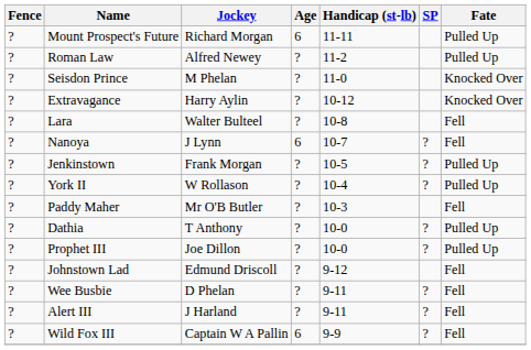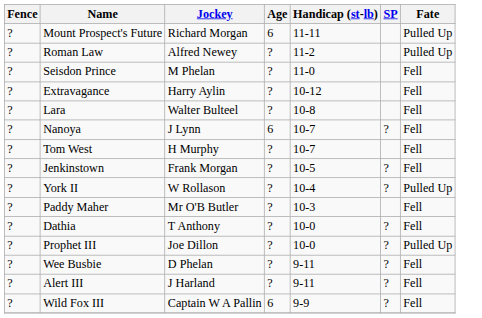 <table class="wikitable sortable">
 <tr>
 <th>Fence</th>
 <th>Name</th>
 <th><a href='#'>Jockey</a></th>
 <th>Age</th>
 <th>Handicap (<a href='#'>st</a>-<a href='#'>lb</a>)</th>
 <th><a href='#'>SP</a></th>
 <th>Fate</th>
 </tr>
 <tr>
 <td>?</td>
 <td>Mount Prospect's Future</td>
 <td>Richard Morgan</td>
 <td>6</td>
 <td>11-11</td>
 <td></td>
 <td>Pulled Up</td>
 </tr>
 <tr>
 <td>?</td>
 <td>Roman Law</td>
 <td>Alfred Newey</td>
 <td>?</td>
 <td>11-2</td>
 <td></td>
 <td>Pulled Up</td>
 </tr>
 <tr>
 <td>?</td>
 <td>Seisdon Prince</td>
 <td>M Phelan</td>
 <td>?</td>
 <td>11-0</td>
 <td></td>
-<td>Knocked Over</td>
+<td>Fell</td>
 </tr>
 <tr>
 <td>?</td>
 <td>Extravagance</td>
 <td>Harry Aylin</td>
 <td>?</td>
 <td>10-12</td>
 <td></td>
-<td>Knocked Over</td>
+<td>Fell</td>
 </tr>
 <tr>
 <td>?</td>
 <td>Lara</td>
 <td>Walter Bulteel</td>
 <td>?</td>
 <td>10-8</td>
 <td></td>
 <td>Fell</td>
 </tr>
 <tr>
 <td>?</td>
 <td>Nanoya</td>
 <td>J Lynn</td>
 <td>6</td>
 <td>10-7</td>
 <td>?</td>
 <td>Fell</td>
 </tr>
 <tr>
 <td>?</td>
+<td>Tom West</td>
+<td>H Murphy</td>
+<td>?</td>
+<td>10-7</td>
+<td></td>
+<td>Fell</td>
+</tr>
+<tr>
+<td>?</td>
 <td>Jenkinstown</td>
 <td>Frank Morgan</td>
 <td>?</td>
 <td>10-5</td>
 <td>?</td>
-<td>Pulled Up</td>
+<td>Fell</td>
 </tr>
 <tr>
 <td>?</td>
 <td>York II</td>
 <td>W Rollason</td>
 <td>?</td>
 <td>10-4</td>
 <td>?</td>
 <td>Pulled Up</td>
 </tr>
 <tr>
 <td>?</td>
 <td>Paddy Maher</td>
 <td>Mr O'B Butler</td>
 <td>?</td>
 <td>10-3</td>
 <td></td>
 <td>Fell</td>
 </tr>
 <tr>
 <td>?</td>
 <td>Dathia</td>
 <td>T Anthony</td>
 <td>?</td>
 <td>10-0</td>
 <td>?</td>
-<td>Pulled Up</td>
+<td>Fell</td>
 </tr>
 <tr>
 <td>?</td>
 <td>Prophet III</td>
 <td>Joe Dillon</td>
 <td>?</td>
 <td>10-0</td>
 <td>?</td>
 <td>Pulled Up</td>
-</tr>
-<tr>
-<td>?</td>
-<td>Johnstown Lad</td>
-<td>Edmund Driscoll</td>
-<td>?</td>
-<td>9-12</td>
-<td></td>
-<td>Fell</td>
 </tr>
 <tr>
 <td>?</td>
 <td>Wee Busbie</td>
 <td>D Phelan</td>
 <td>?</td>
 <td>9-11</td>
 <td>?</td>
 <td>Fell</td>
 </tr>
 <tr>
 <td>?</td>
 <td>Alert III</td>
 <td>J Harland</td>
 <td>?</td>
 <td>9-11</td>
 <td>?</td>
 <td>Fell</td>
 </tr>
 <tr>
 <td>?</td>
 <td>Wild Fox III</td>
 <td>Captain W A Pallin</td>
 <td>6</td>
 <td>9-9</td>
 <td>?</td>
 <td>Fell</td>
 </tr>
 <tr>
 </tr>
 </table>
